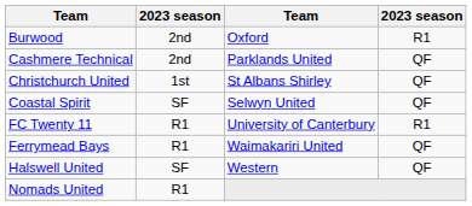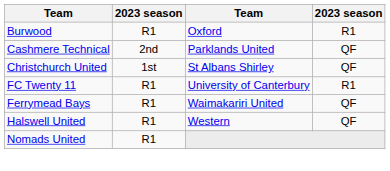 <table class="wikitable sortable">
 <tr>
 <th>Team</th>
 <th>2023 season</th>
 <th>Team</th>
 <th>2023 season</th>
 </tr>
 <tr>
 <td><a href='#'>Burwood</a></td>
-<td align="center">2nd</td>
+<td align="center">R1</td>
 <td><a href='#'>Oxford</a></td>
 <td align="center">R1</td>
 </tr>
 <tr>
 <td><a href='#'>Cashmere Technical</a></td>
 <td align="center">2nd</td>
 <td><a href='#'>Parklands United</a></td>
 <td align="center">QF</td>
 </tr>
 <tr>
 <td><a href='#'>Christchurch United</a></td>
 <td align="center">1st</td>
 <td><a href='#'>St Albans Shirley</a></td>
 <td align="center">QF</td>
 </tr>
 <tr>
-<td><a href='#'>Coastal Spirit</a></td>
-<td align="center">SF</td>
-<td><a href='#'>Selwyn United</a></td>
-<td align="center">QF</td>
-</tr>
-<tr>
 <td><a href='#'>FC Twenty 11</a></td>
 <td align="center">R1</td>
 <td><a href='#'>University of Canterbury</a></td>
 <td align="center">R1</td>
 </tr>
 <tr>
 <td><a href='#'>Ferrymead Bays</a></td>
 <td align="center">R1</td>
 <td><a href='#'>Waimakariri United</a></td>
 <td align="center">QF</td>
 </tr>
 <tr>
 <td><a href='#'>Halswell United</a></td>
-<td align="center">SF</td>
+<td align="center">R1</td>
 <td><a href='#'>Western</a></td>
 <td align="center">QF</td>
 </tr>
 <tr>
 <td><a href='#'>Nomads United</a></td>
 <td align="center">R1</td>
 <td colspan=2 style="background: #ececec;"></td>
 </tr>
 </table>
